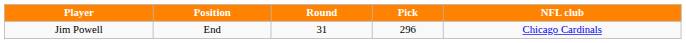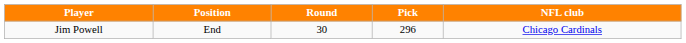 <table class="wikitable" width="80%">
 <tr align="center"  style="background:#FF8200;color:#FFFFFF;">
 <td><strong>Player</strong></td>
 <td><strong>Position</strong></td>
 <td><strong>Round</strong></td>
 <td><strong>Pick</strong></td>
 <td><strong>NFL club</strong></td>
 </tr>
 <tr align="center" bgcolor="">
 <td>Jim Powell</td>
 <td>End</td>
-<td>31</td>
+<td>30</td>
 <td>296</td>
 <td><a href='#'>Chicago Cardinals</a></td>
 </tr>
 </table>
